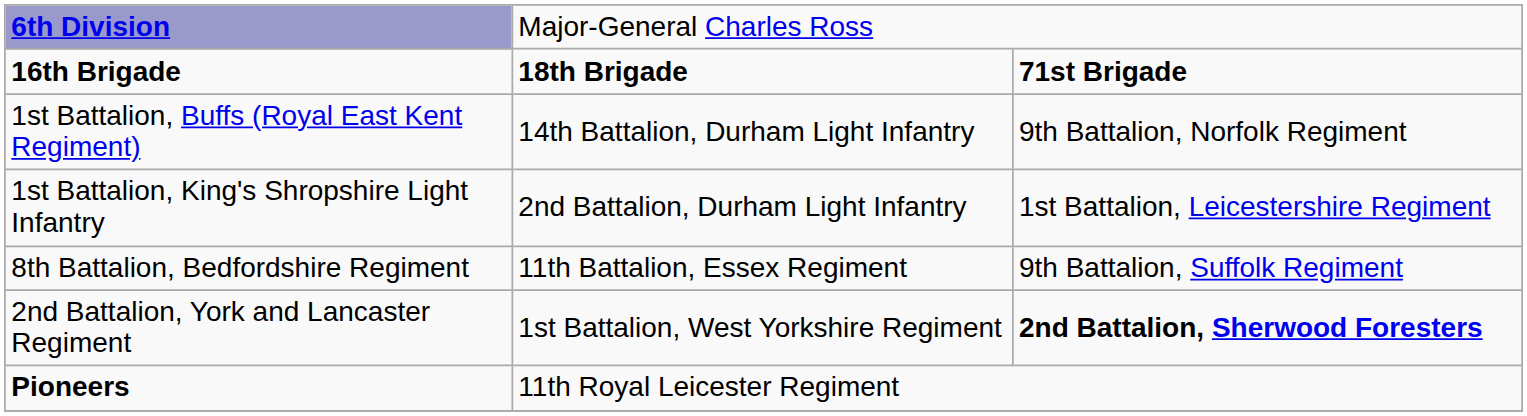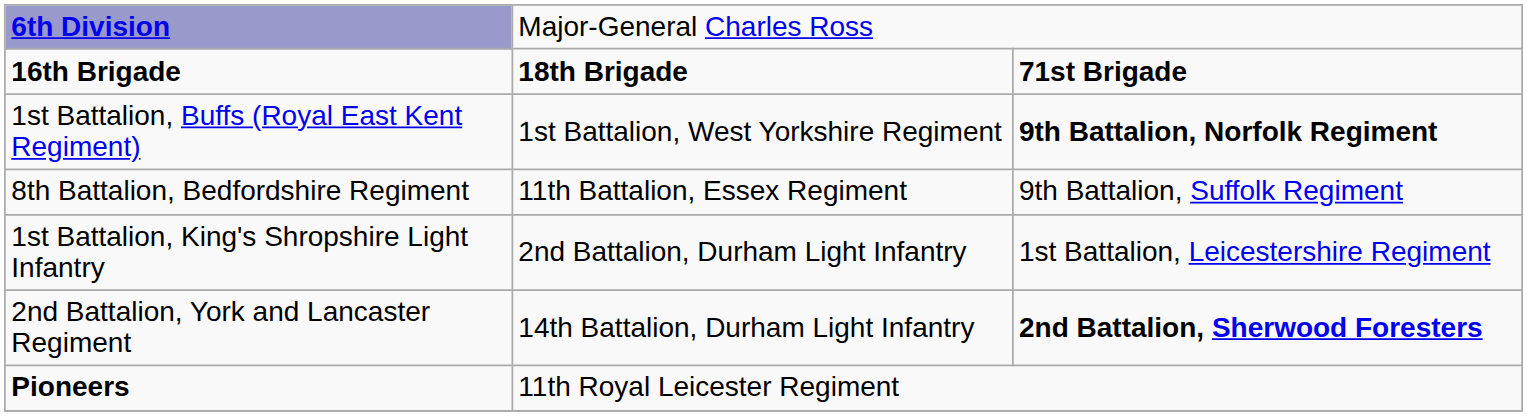 <table class="wikitable">
 <tr>
 <td style="background:#9999CC"><strong><a href='#'>6th Division</a>  </strong></td>
 <td colspan="2">Major-General <a href='#'>Charles Ross</a></td>
 </tr>
 <tr>
 <td width="320pt"><strong>16th Brigade</strong></td>
 <td width="320pt"><strong>18th Brigade</strong></td>
 <td width="320pt"><strong>71st Brigade</strong></td>
 </tr>
 <tr>
 <td>1st Battalion, <a href='#'>Buffs (Royal East Kent Regiment)</a></td>
-<td>14th Battalion, Durham Light Infantry</td>
-<td>9th Battalion, Norfolk Regiment</td>
+<td>1st Battalion, West Yorkshire Regiment</td>
+<td><strong>9th Battalion, Norfolk Regiment</strong></td>
+</tr>
+<tr>
+<td>8th Battalion, Bedfordshire Regiment</td>
+<td>11th Battalion, Essex Regiment</td>
+<td>9th Battalion, <a href='#'>Suffolk Regiment</a></td>
 </tr>
 <tr>
 <td>1st Battalion, King's Shropshire Light Infantry</td>
 <td>2nd Battalion, Durham Light Infantry</td>
 <td>1st Battalion, <a href='#'>Leicestershire Regiment</a></td>
 </tr>
 <tr>
-<td>8th Battalion, Bedfordshire Regiment</td>
-<td>11th Battalion, Essex Regiment</td>
-<td>9th Battalion, <a href='#'>Suffolk Regiment</a></td>
-</tr>
-<tr>
 <td>2nd Battalion, York and Lancaster Regiment</td>
-<td>1st Battalion, West Yorkshire Regiment</td>
+<td>14th Battalion, Durham Light Infantry</td>
 <td><strong>2nd Battalion, <a href='#'>Sherwood Foresters</a></strong></td>
 </tr>
 <tr>
 <td><strong>Pioneers</strong></td>
 <td colspan="2">11th Royal Leicester Regiment</td>
 </tr>
 <tr>
 </tr>
 </table>
